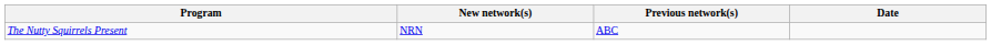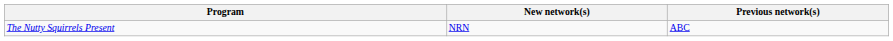 <table class="wikitable sortable" width="100%" style="font-size:87%;">
 <tr bgcolor="#efefef">
 <th width=40%>Program</th>
 <th width=20%>New network(s)</th>
 <th width=20%>Previous network(s)</th>
-<th width=20%>Date</th>
 </tr>
 <tr>
 <td> <em><a href='#'>The Nutty Squirrels Present</a></em></td>
 <td><a href='#'>NRN</a></td>
 <td><a href='#'>ABC</a></td>
-<td></td>
 </tr>
 </table>
